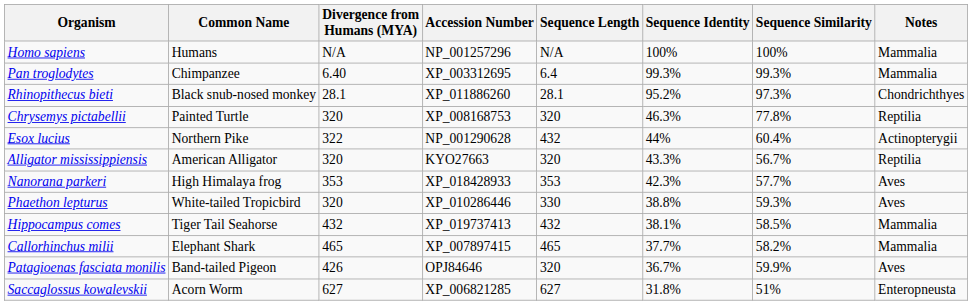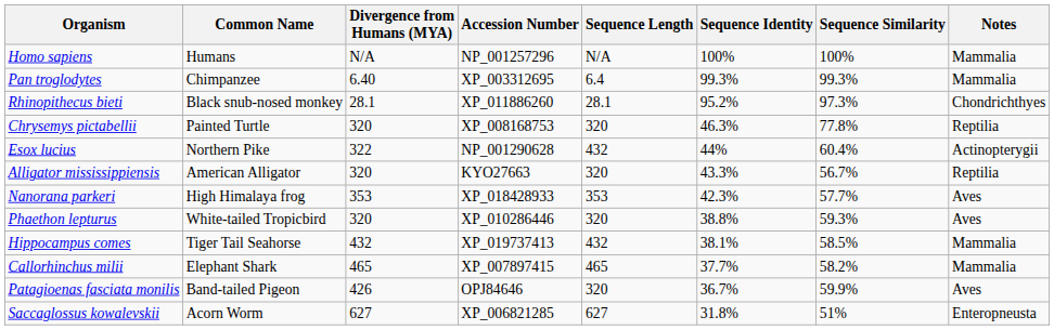 <table class="wikitable sortable">
 <tr>
 <th>Organism</th>
 <th>Common Name</th>
 <th>Divergence from<br>Humans (MYA)</th>
 <th>Accession Number</th>
 <th>Sequence Length</th>
 <th>Sequence Identity</th>
 <th>Sequence Similarity</th>
 <th>Notes</th>
 </tr>
 <tr>
 <td><em><a href='#'>Homo sapiens</a></em></td>
 <td>Humans</td>
 <td>N/A</td>
 <td>NP_001257296</td>
 <td>N/A</td>
 <td>100%</td>
 <td>100%</td>
 <td>Mammalia</td>
 </tr>
 <tr>
 <td><em><a href='#'>Pan troglodytes</a></em></td>
 <td>Chimpanzee</td>
 <td>6.40</td>
 <td>XP_003312695</td>
 <td>6.4</td>
 <td>99.3%</td>
 <td>99.3%</td>
 <td>Mammalia</td>
 </tr>
 <tr>
 <td><em><a href='#'>Rhinopithecus bieti</a></em></td>
 <td>Black snub-nosed monkey</td>
 <td>28.1</td>
 <td>XP_011886260</td>
 <td>28.1</td>
 <td>95.2%</td>
 <td>97.3%</td>
 <td>Chondrichthyes</td>
 </tr>
 <tr>
 <td><a href='#'><em>Chrysemys pictabellii</em></a></td>
 <td>Painted Turtle</td>
 <td>320</td>
 <td>XP_008168753</td>
 <td>320</td>
 <td>46.3%</td>
 <td>77.8%</td>
 <td>Reptilia</td>
 </tr>
 <tr>
 <td><em><a href='#'>Esox lucius</a></em></td>
 <td>Northern Pike</td>
 <td>322</td>
 <td>NP_001290628</td>
 <td>432</td>
 <td>44%</td>
 <td>60.4%</td>
 <td>Actinopterygii</td>
 </tr>
 <tr>
 <td><em><a href='#'>Alligator mississippiensis</a></em></td>
 <td>American Alligator</td>
 <td>320</td>
 <td>KYO27663</td>
 <td>320</td>
 <td>43.3%</td>
 <td>56.7%</td>
 <td>Reptilia</td>
 </tr>
 <tr>
 <td><em><a href='#'>Nanorana parkeri</a></em></td>
 <td>High Himalaya frog</td>
 <td>353</td>
 <td>XP_018428933</td>
 <td>353</td>
 <td>42.3%</td>
 <td>57.7%</td>
 <td>Aves</td>
 </tr>
 <tr>
 <td><em><a href='#'>Phaethon lepturus</a></em></td>
 <td>White-tailed Tropicbird</td>
 <td>320</td>
 <td>XP_010286446</td>
-<td>330</td>
+<td>320</td>
 <td>38.8%</td>
 <td>59.3%</td>
 <td>Aves</td>
 </tr>
 <tr>
 <td><em><a href='#'>Hippocampus comes</a></em></td>
 <td>Tiger Tail Seahorse</td>
 <td>432</td>
 <td>XP_019737413</td>
 <td>432</td>
 <td>38.1%</td>
 <td>58.5%</td>
 <td>Mammalia</td>
 </tr>
 <tr>
 <td><em><a href='#'>Callorhinchus milii</a></em></td>
 <td>Elephant Shark</td>
 <td>465</td>
 <td>XP_007897415</td>
 <td>465</td>
 <td>37.7%</td>
 <td>58.2%</td>
 <td>Mammalia</td>
 </tr>
 <tr>
 <td><a href='#'><em>Patagioenas fasciata monilis</em></a></td>
 <td>Band-tailed Pigeon</td>
 <td>426</td>
 <td>OPJ84646</td>
 <td>320</td>
 <td>36.7%</td>
 <td>59.9%</td>
 <td>Aves</td>
 </tr>
 <tr>
 <td><a href='#'><em>Saccaglossus kowalevskii</em></a></td>
 <td>Acorn Worm</td>
 <td>627</td>
 <td>XP_006821285</td>
 <td>627</td>
 <td>31.8%</td>
 <td>51%</td>
 <td>Enteropneusta</td>
 </tr>
 </table>
